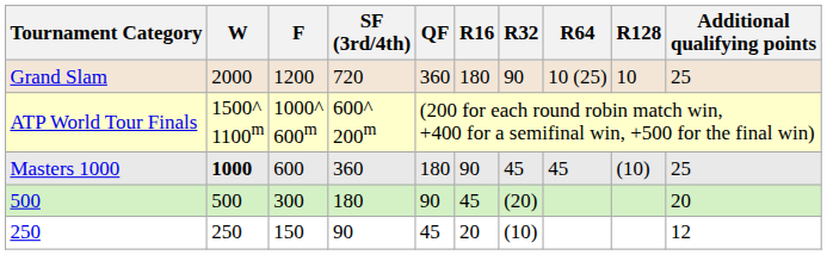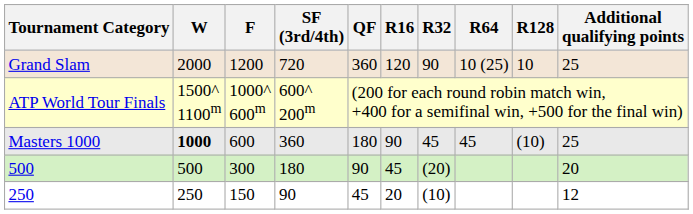 <table class=wikitable>
 <tr>
 <th>Tournament Category</th>
 <th>W</th>
 <th>F</th>
 <th>SF<br>(3rd/4th)</th>
 <th>QF</th>
 <th>R16</th>
 <th>R32</th>
 <th>R64</th>
 <th>R128</th>
 <th>Additional <br>qualifying points</th>
 </tr>
 <tr bgcolor=#F3E6D7>
 <td><a href='#'>Grand Slam</a></td>
 <td>2000</td>
 <td>1200</td>
 <td>720</td>
 <td>360</td>
-<td>180</td>
+<td>120</td>
 <td>90</td>
 <td>10 (25)</td>
 <td>10</td>
 <td>25</td>
 </tr>
 <tr bgcolor=#ffc>
 <td><a href='#'>ATP World Tour Finals</a></td>
 <td>1500^<br>1100<sup>m</sup></td>
 <td>1000^<br>600<sup>m</sup></td>
 <td>600^<br>200<sup>m</sup></td>
 <td colspan=6>(200 for each round robin match win, <br> +400 for a semifinal win, +500 for the final win)</td>
 </tr>
 <tr bgcolor=#E9E9E9>
 <td><a href='#'>Masters 1000</a></td>
 <td><strong>1000</strong></td>
 <td>600</td>
 <td>360</td>
 <td>180</td>
 <td>90</td>
 <td>45</td>
 <td>45</td>
 <td>(10)</td>
 <td>25</td>
 </tr>
 <tr bgcolor=#D4F1C5>
 <td><a href='#'>500</a></td>
 <td>500</td>
 <td>300</td>
 <td>180</td>
 <td>90</td>
 <td>45</td>
 <td>(20)</td>
 <td></td>
 <td></td>
 <td>20</td>
 </tr>
 <tr bgcolor=#fff>
 <td><a href='#'>250</a></td>
 <td>250</td>
 <td>150</td>
 <td>90</td>
 <td>45</td>
 <td>20</td>
 <td>(10)</td>
 <td></td>
 <td></td>
 <td>12</td>
 </tr>
 </table>
